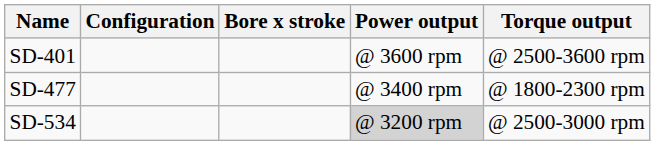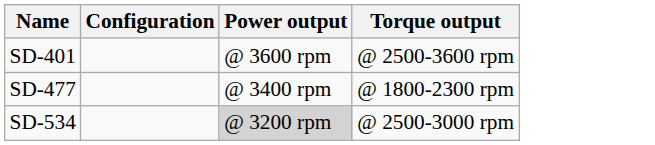 <table class="wikitable">
 <tr>
 <th>Name</th>
 <th>Configuration</th>
-<th>Bore x stroke</th>
 <th>Power output</th>
 <th>Torque output</th>
 </tr>
 <tr>
 <td>SD-401</td>
-<td></td>
 <td></td>
 <td> @ 3600 rpm</td>
 <td> @ 2500-3600 rpm</td>
 </tr>
 <tr>
 <td>SD-477</td>
 <td></td>
-<td></td>
 <td> @ 3400 rpm</td>
 <td> @ 1800-2300 rpm</td>
 </tr>
 <tr>
 <td>SD-534</td>
 <td></td>
-<td></td>
 <td style="background: lightgrey;"> @ 3200 rpm</td>
 <td> @ 2500-3000 rpm</td>
 </tr>
 </table>
